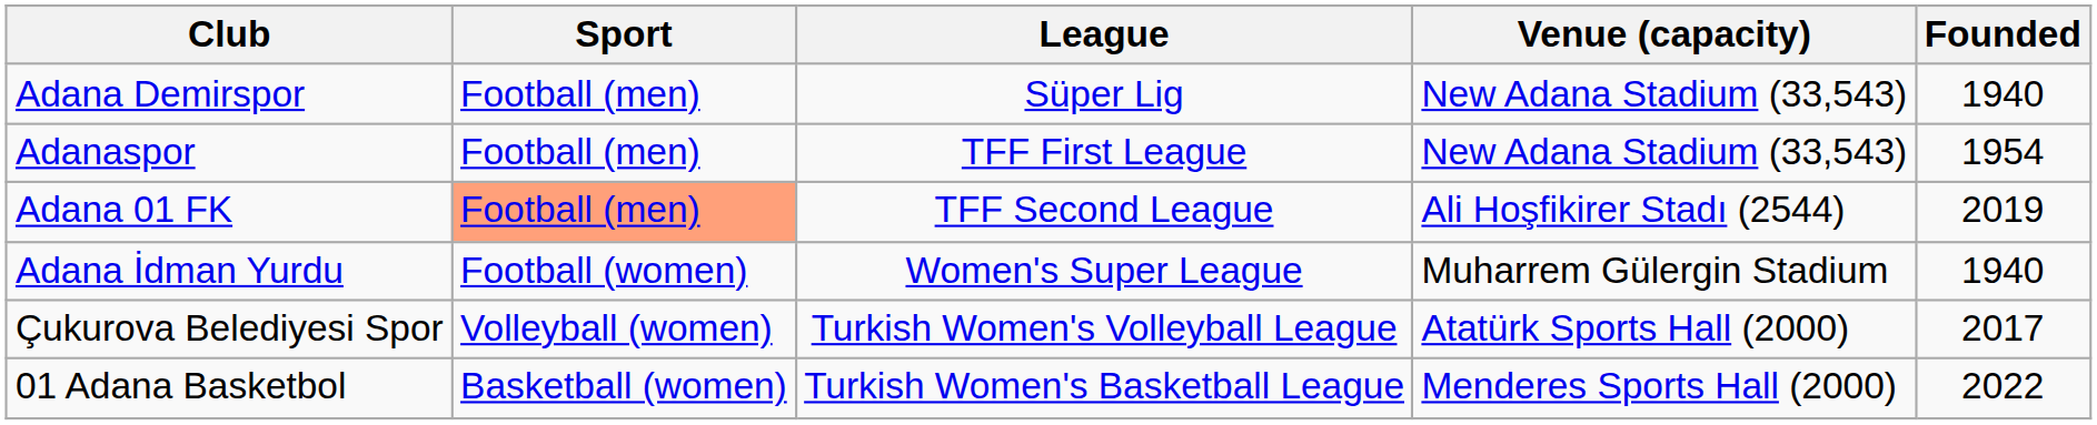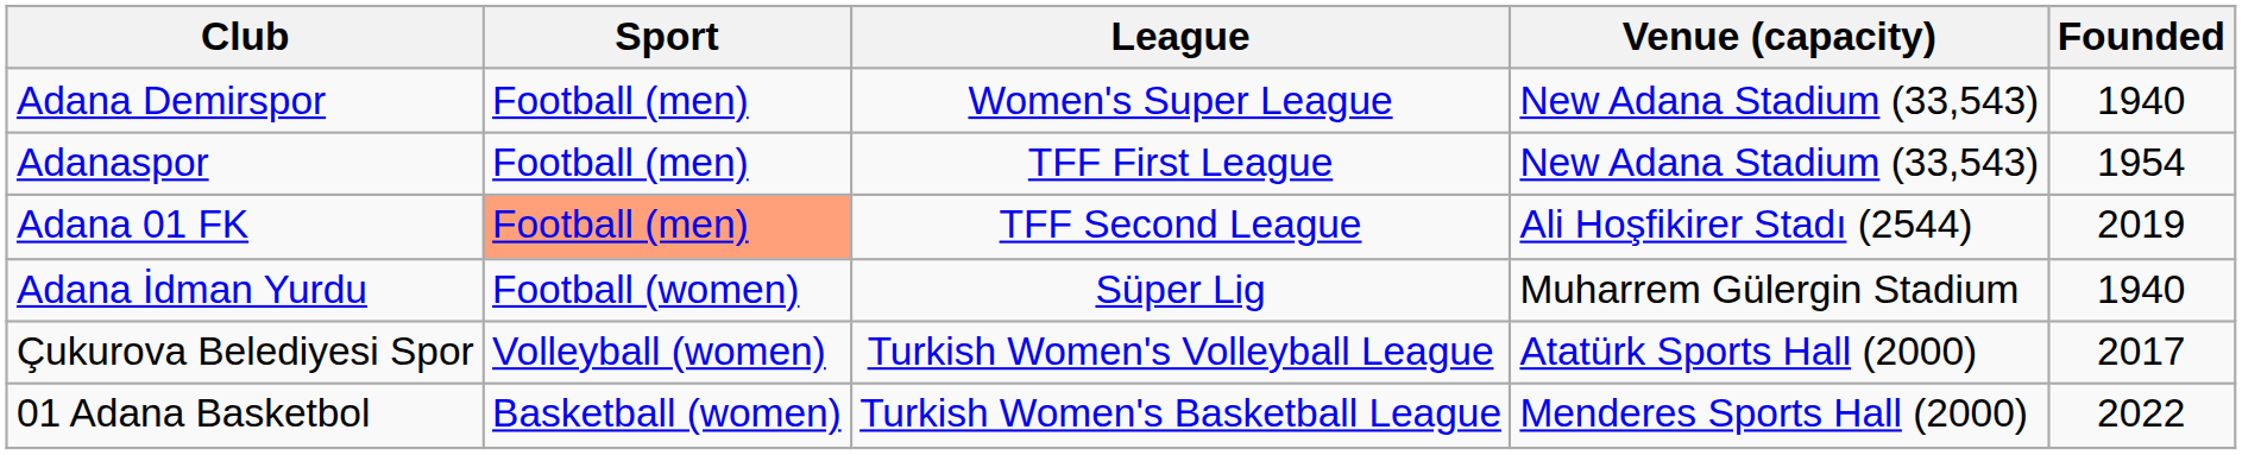 <table class="wikitable sortable" style="margin:1em auto;">
 <tr>
 <th>Club</th>
 <th>Sport</th>
 <th>League</th>
 <th>Venue (capacity)</th>
 <th>Founded</th>
 </tr>
 <tr>
 <td><a href='#'>Adana Demirspor</a></td>
 <td><a href='#'>Football (men)</a></td>
-<td style="text-align:center;"><a href='#'>Süper Lig</a></td>
+<td style="text-align:center;"><a href='#'>Women's Super League</a></td>
 <td><a href='#'>New Adana Stadium</a> (33,543)</td>
 <td align=center>1940</td>
 </tr>
 <tr>
 <td><a href='#'>Adanaspor</a></td>
 <td><a href='#'>Football (men)</a></td>
 <td style="text-align:center;"><a href='#'>TFF First League</a></td>
 <td><a href='#'>New Adana Stadium</a> (33,543)</td>
 <td align=center>1954</td>
 </tr>
 <tr>
 <td><a href='#'>Adana 01 FK</a></td>
 <td style="background: lightsalmon;"><a href='#'>Football (men)</a></td>
 <td style="text-align:center;"><a href='#'>TFF Second League</a></td>
 <td><a href='#'>Ali Hoşfikirer Stadı</a> (2544)</td>
 <td align=center>2019</td>
 </tr>
 <tr>
 <td><a href='#'>Adana İdman Yurdu</a></td>
 <td><a href='#'>Football (women)</a></td>
-<td style="text-align:center;"><a href='#'>Women's Super League</a></td>
+<td style="text-align:center;"><a href='#'>Süper Lig</a></td>
 <td>Muharrem Gülergin Stadium</td>
 <td align=center>1940</td>
 </tr>
 <tr>
 <td>Çukurova Belediyesi Spor</td>
 <td><a href='#'>Volleyball (women)</a></td>
 <td style="text-align:center;"><a href='#'>Turkish Women's Volleyball League</a></td>
 <td><a href='#'>Atatürk Sports Hall</a> (2000)</td>
 <td align=center>2017</td>
 </tr>
 <tr>
 <td>01 Adana Basketbol</td>
 <td><a href='#'>Basketball (women)</a></td>
 <td style="text-align:center;"><a href='#'>Turkish Women's Basketball League</a></td>
 <td><a href='#'>Menderes Sports Hall</a> (2000)</td>
 <td align=center>2022</td>
 </tr>
 </table>
